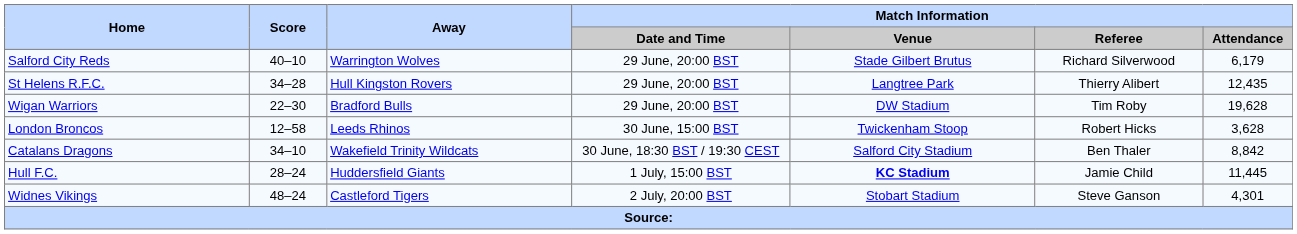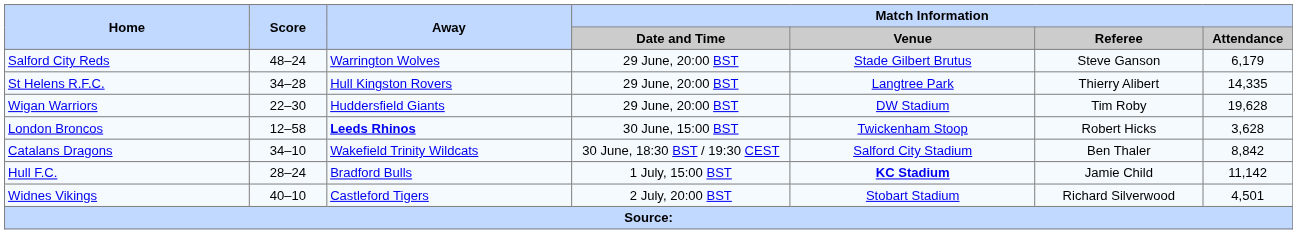 <table border=1 style="border-collapse:collapse; font-size:80%; text-align:center;" cellpadding=3 cellspacing=0 width=100%>
 <tr bgcolor=#C1D8FF>
 <th rowspan=2 width=19%>Home</th>
 <th rowspan=2 width=6%>Score</th>
 <th rowspan=2 width=19%>Away</th>
 <th colspan=6>Match Information</th>
 </tr>
 <tr bgcolor=#CCCCCC>
 <th width=17%>Date and Time</th>
 <th width=19%>Venue</th>
 <th width=13%>Referee</th>
 <th width=7%>Attendance</th>
 </tr>
 <tr bgcolor=#F5FAFF>
 <td align=left> <a href='#'>Salford City Reds</a></td>
-<td>40–10</td>
+<td>48–24</td>
 <td align=left> <a href='#'>Warrington Wolves</a></td>
 <td>29 June, 20:00 <a href='#'>BST</a></td>
 <td><a href='#'>Stade Gilbert Brutus</a></td>
-<td>Richard Silverwood</td>
+<td>Steve Ganson</td>
 <td>6,179</td>
 </tr>
 <tr bgcolor=#F5FAFF>
 <td align=left> <a href='#'>St Helens R.F.C.</a></td>
 <td>34–28</td>
 <td align=left> <a href='#'>Hull Kingston Rovers</a></td>
 <td>29 June, 20:00 <a href='#'>BST</a></td>
 <td><a href='#'>Langtree Park</a></td>
 <td>Thierry Alibert</td>
-<td>12,435</td>
+<td>14,335</td>
 </tr>
 <tr bgcolor=#F5FAFF>
 <td align=left> <a href='#'>Wigan Warriors</a></td>
 <td>22–30</td>
-<td align=left> <a href='#'>Bradford Bulls</a></td>
+<td align=left> <a href='#'>Huddersfield Giants</a></td>
 <td>29 June, 20:00 <a href='#'>BST</a></td>
 <td><a href='#'>DW Stadium</a></td>
 <td>Tim Roby</td>
 <td>19,628</td>
 </tr>
 <tr bgcolor=#F5FAFF>
 <td align=left> <a href='#'>London Broncos</a></td>
 <td>12–58</td>
-<td align=left> <a href='#'>Leeds Rhinos</a></td>
+<td align=left><strong> <a href='#'>Leeds Rhinos</a></strong></td>
 <td>30 June, 15:00 <a href='#'>BST</a></td>
 <td><a href='#'>Twickenham Stoop</a></td>
 <td>Robert Hicks</td>
 <td>3,628</td>
 </tr>
 <tr bgcolor=#F5FAFF>
 <td align=left> <a href='#'>Catalans Dragons</a></td>
 <td>34–10</td>
 <td align=left> <a href='#'>Wakefield Trinity Wildcats</a></td>
 <td>30 June, 18:30 <a href='#'>BST</a> / 19:30 <a href='#'>CEST</a></td>
 <td><a href='#'>Salford City Stadium</a></td>
 <td>Ben Thaler</td>
 <td>8,842</td>
 </tr>
 <tr bgcolor=#F5FAFF>
 <td align=left> <a href='#'>Hull F.C.</a></td>
 <td>28–24</td>
-<td align=left> <a href='#'>Huddersfield Giants</a></td>
+<td align=left> <a href='#'>Bradford Bulls</a></td>
 <td>1 July, 15:00 <a href='#'>BST</a></td>
 <td><strong><a href='#'>KC Stadium</a></strong></td>
 <td>Jamie Child</td>
-<td>11,445</td>
+<td>11,142</td>
 </tr>
 <tr bgcolor=#F5FAFF>
 <td align=left> <a href='#'>Widnes Vikings</a></td>
-<td>48–24</td>
+<td>40–10</td>
 <td align=left> <a href='#'>Castleford Tigers</a></td>
 <td>2 July, 20:00 <a href='#'>BST</a></td>
 <td><a href='#'>Stobart Stadium</a></td>
-<td>Steve Ganson</td>
-<td>4,301</td>
+<td>Richard Silverwood</td>
+<td>4,501</td>
 </tr>
 <tr bgcolor=#C1D8FF>
 <th colspan=12>Source:</th>
 </tr>
 </table>
